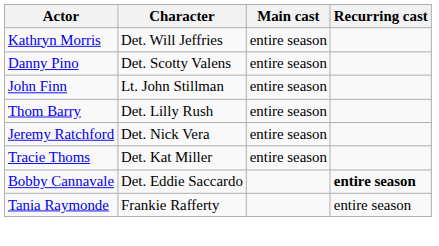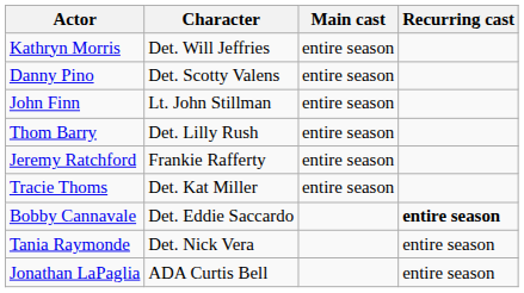 <table class="wikitable sortable" border="1">
 <tr>
 <th>Actor</th>
 <th>Character</th>
 <th>Main cast</th>
 <th>Recurring cast</th>
 </tr>
 <tr>
 <td><a href='#'>Kathryn Morris</a></td>
 <td>Det. Will Jeffries</td>
 <td>entire season</td>
 <td></td>
 </tr>
 <tr>
 <td><a href='#'>Danny Pino</a></td>
 <td>Det. Scotty Valens</td>
 <td>entire season</td>
 <td></td>
 </tr>
 <tr>
 <td><a href='#'>John Finn</a></td>
 <td>Lt. John Stillman</td>
 <td>entire season</td>
 <td></td>
 </tr>
 <tr>
 <td><a href='#'>Thom Barry</a></td>
 <td>Det. Lilly Rush</td>
 <td>entire season</td>
 <td></td>
 </tr>
 <tr>
 <td><a href='#'>Jeremy Ratchford</a></td>
-<td>Det. Nick Vera</td>
+<td>Frankie Rafferty</td>
 <td>entire season</td>
 <td></td>
 </tr>
 <tr>
 <td><a href='#'>Tracie Thoms</a></td>
 <td>Det. Kat Miller</td>
 <td>entire season</td>
 <td></td>
 </tr>
 <tr>
 <td><a href='#'>Bobby Cannavale</a></td>
 <td>Det. Eddie Saccardo</td>
 <td></td>
 <td><strong>entire season</strong></td>
 </tr>
 <tr>
 <td><a href='#'>Tania Raymonde</a></td>
-<td>Frankie Rafferty</td>
+<td>Det. Nick Vera</td>
+<td></td>
+<td>entire season</td>
+</tr>
+<tr>
+<td><a href='#'>Jonathan LaPaglia</a></td>
+<td>ADA Curtis Bell</td>
 <td></td>
 <td>entire season</td>
 </tr>
 </table>
